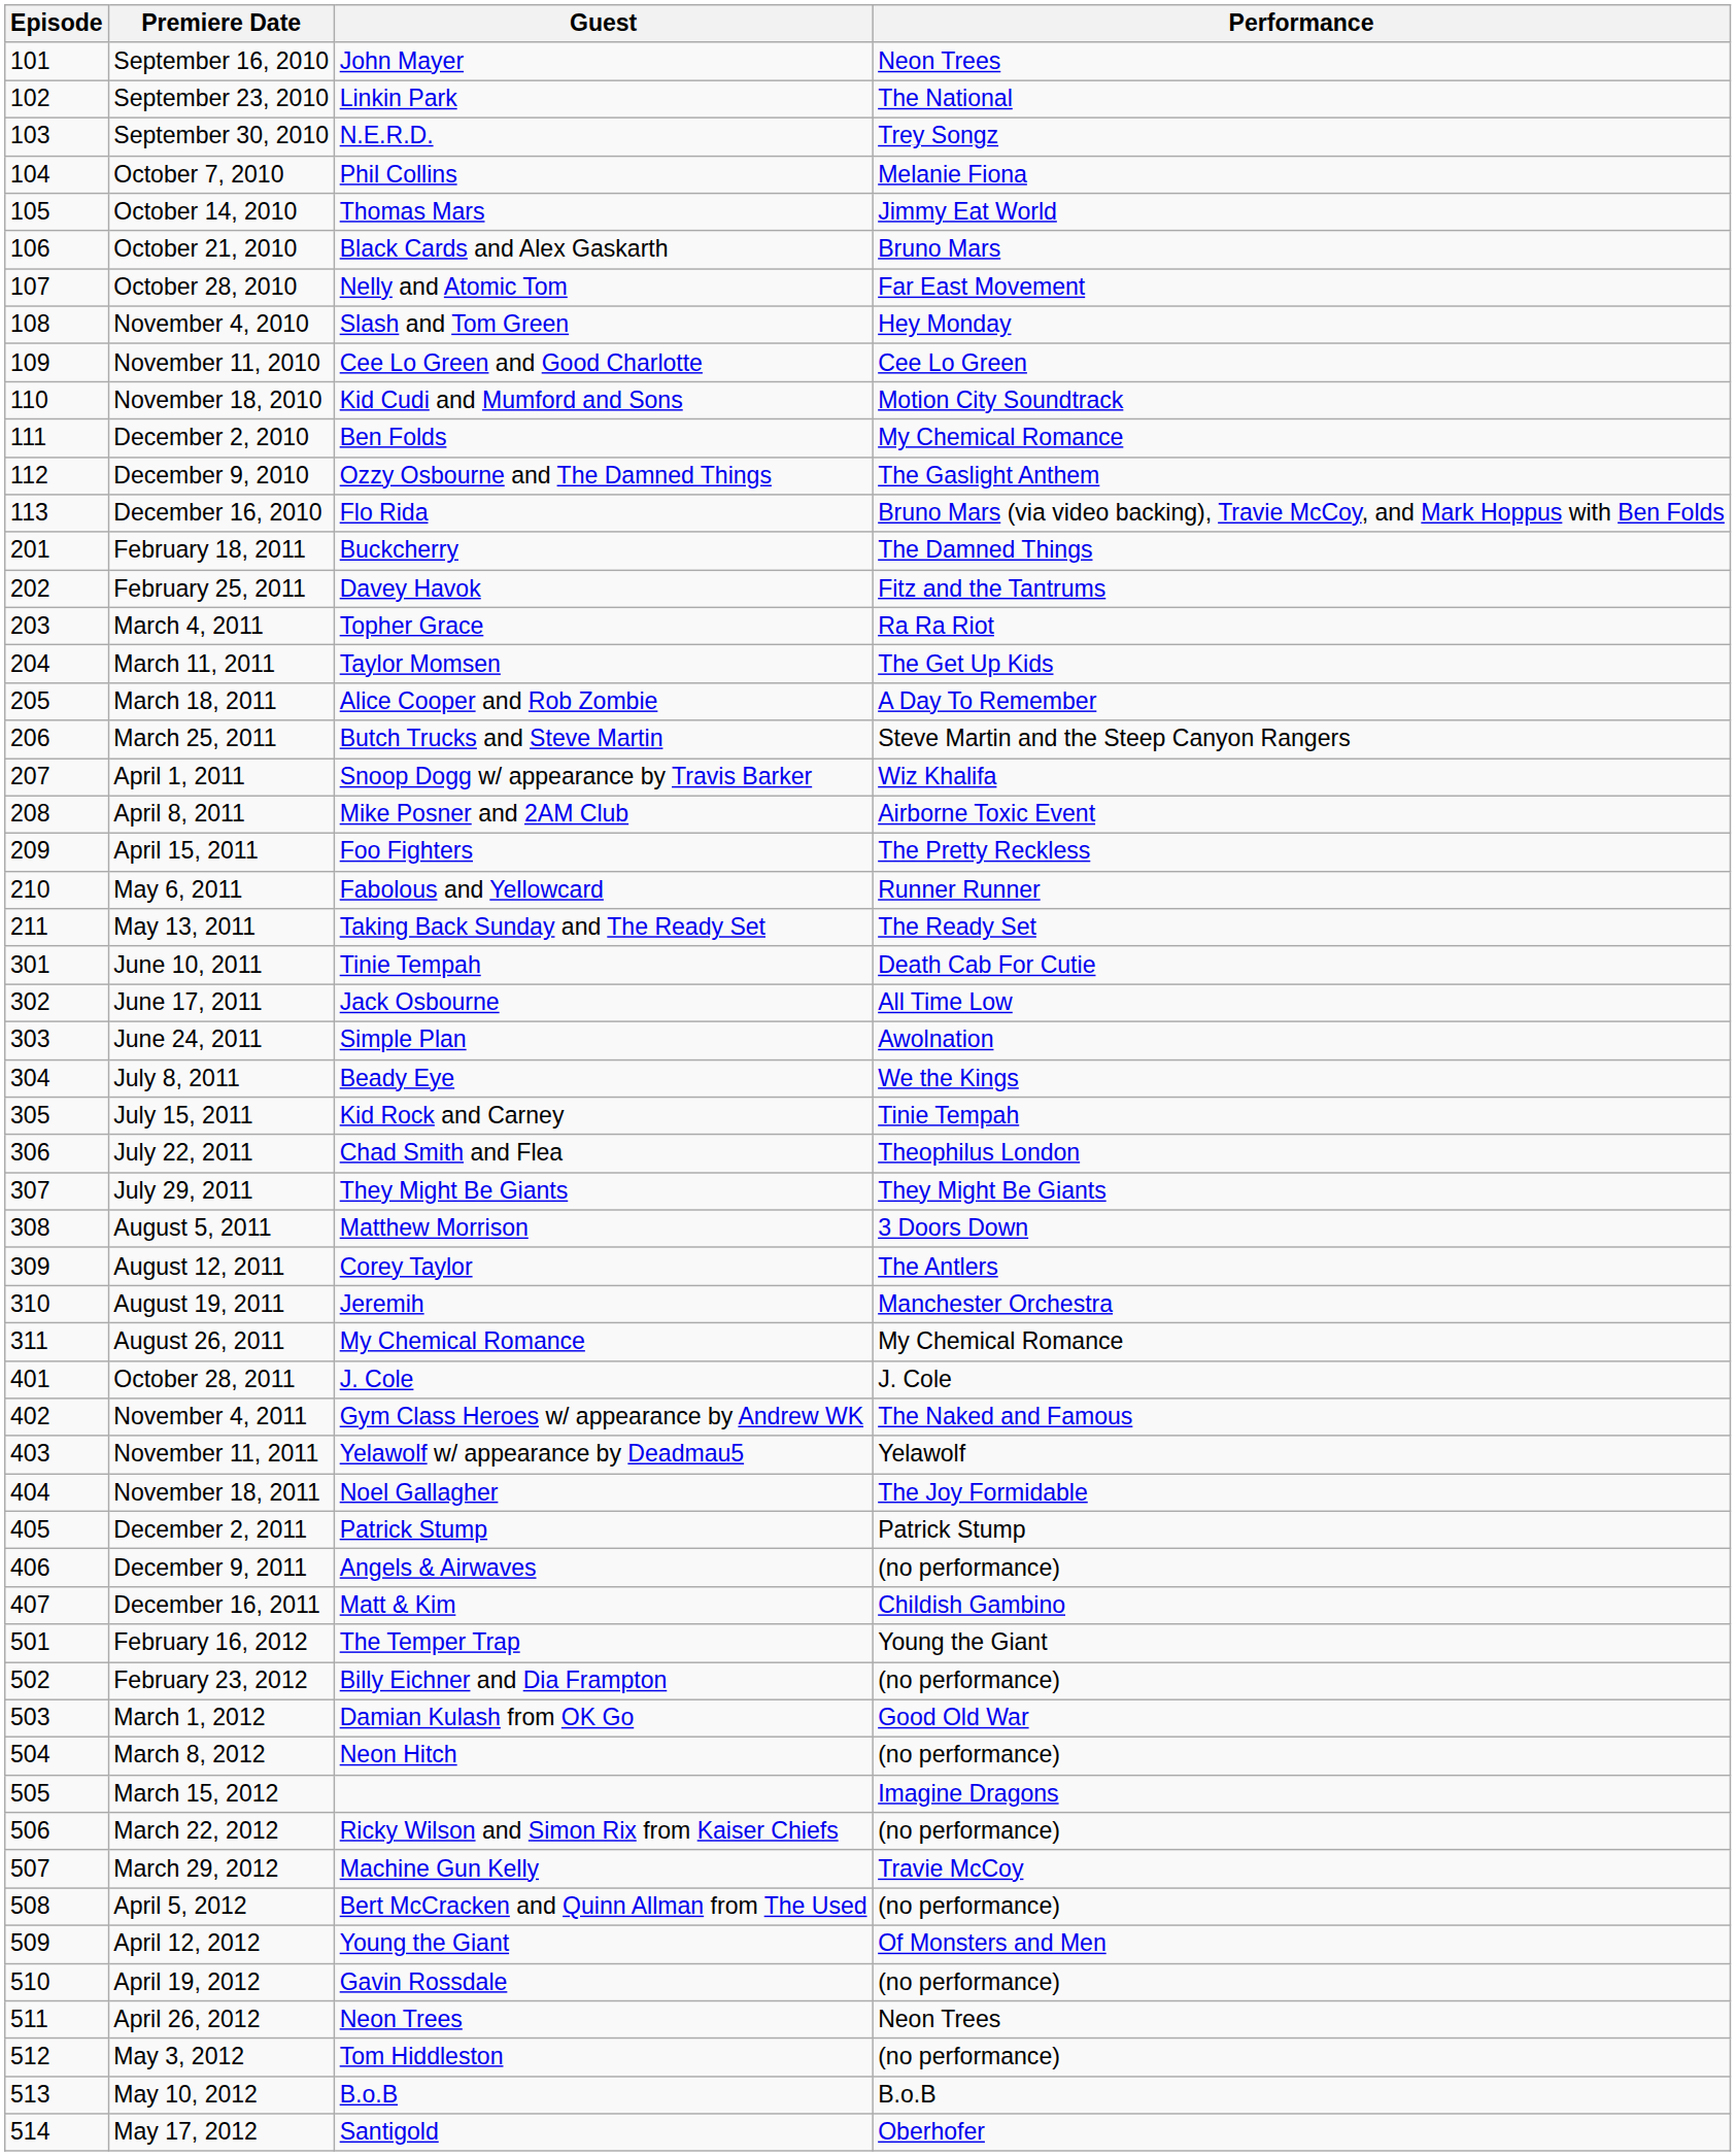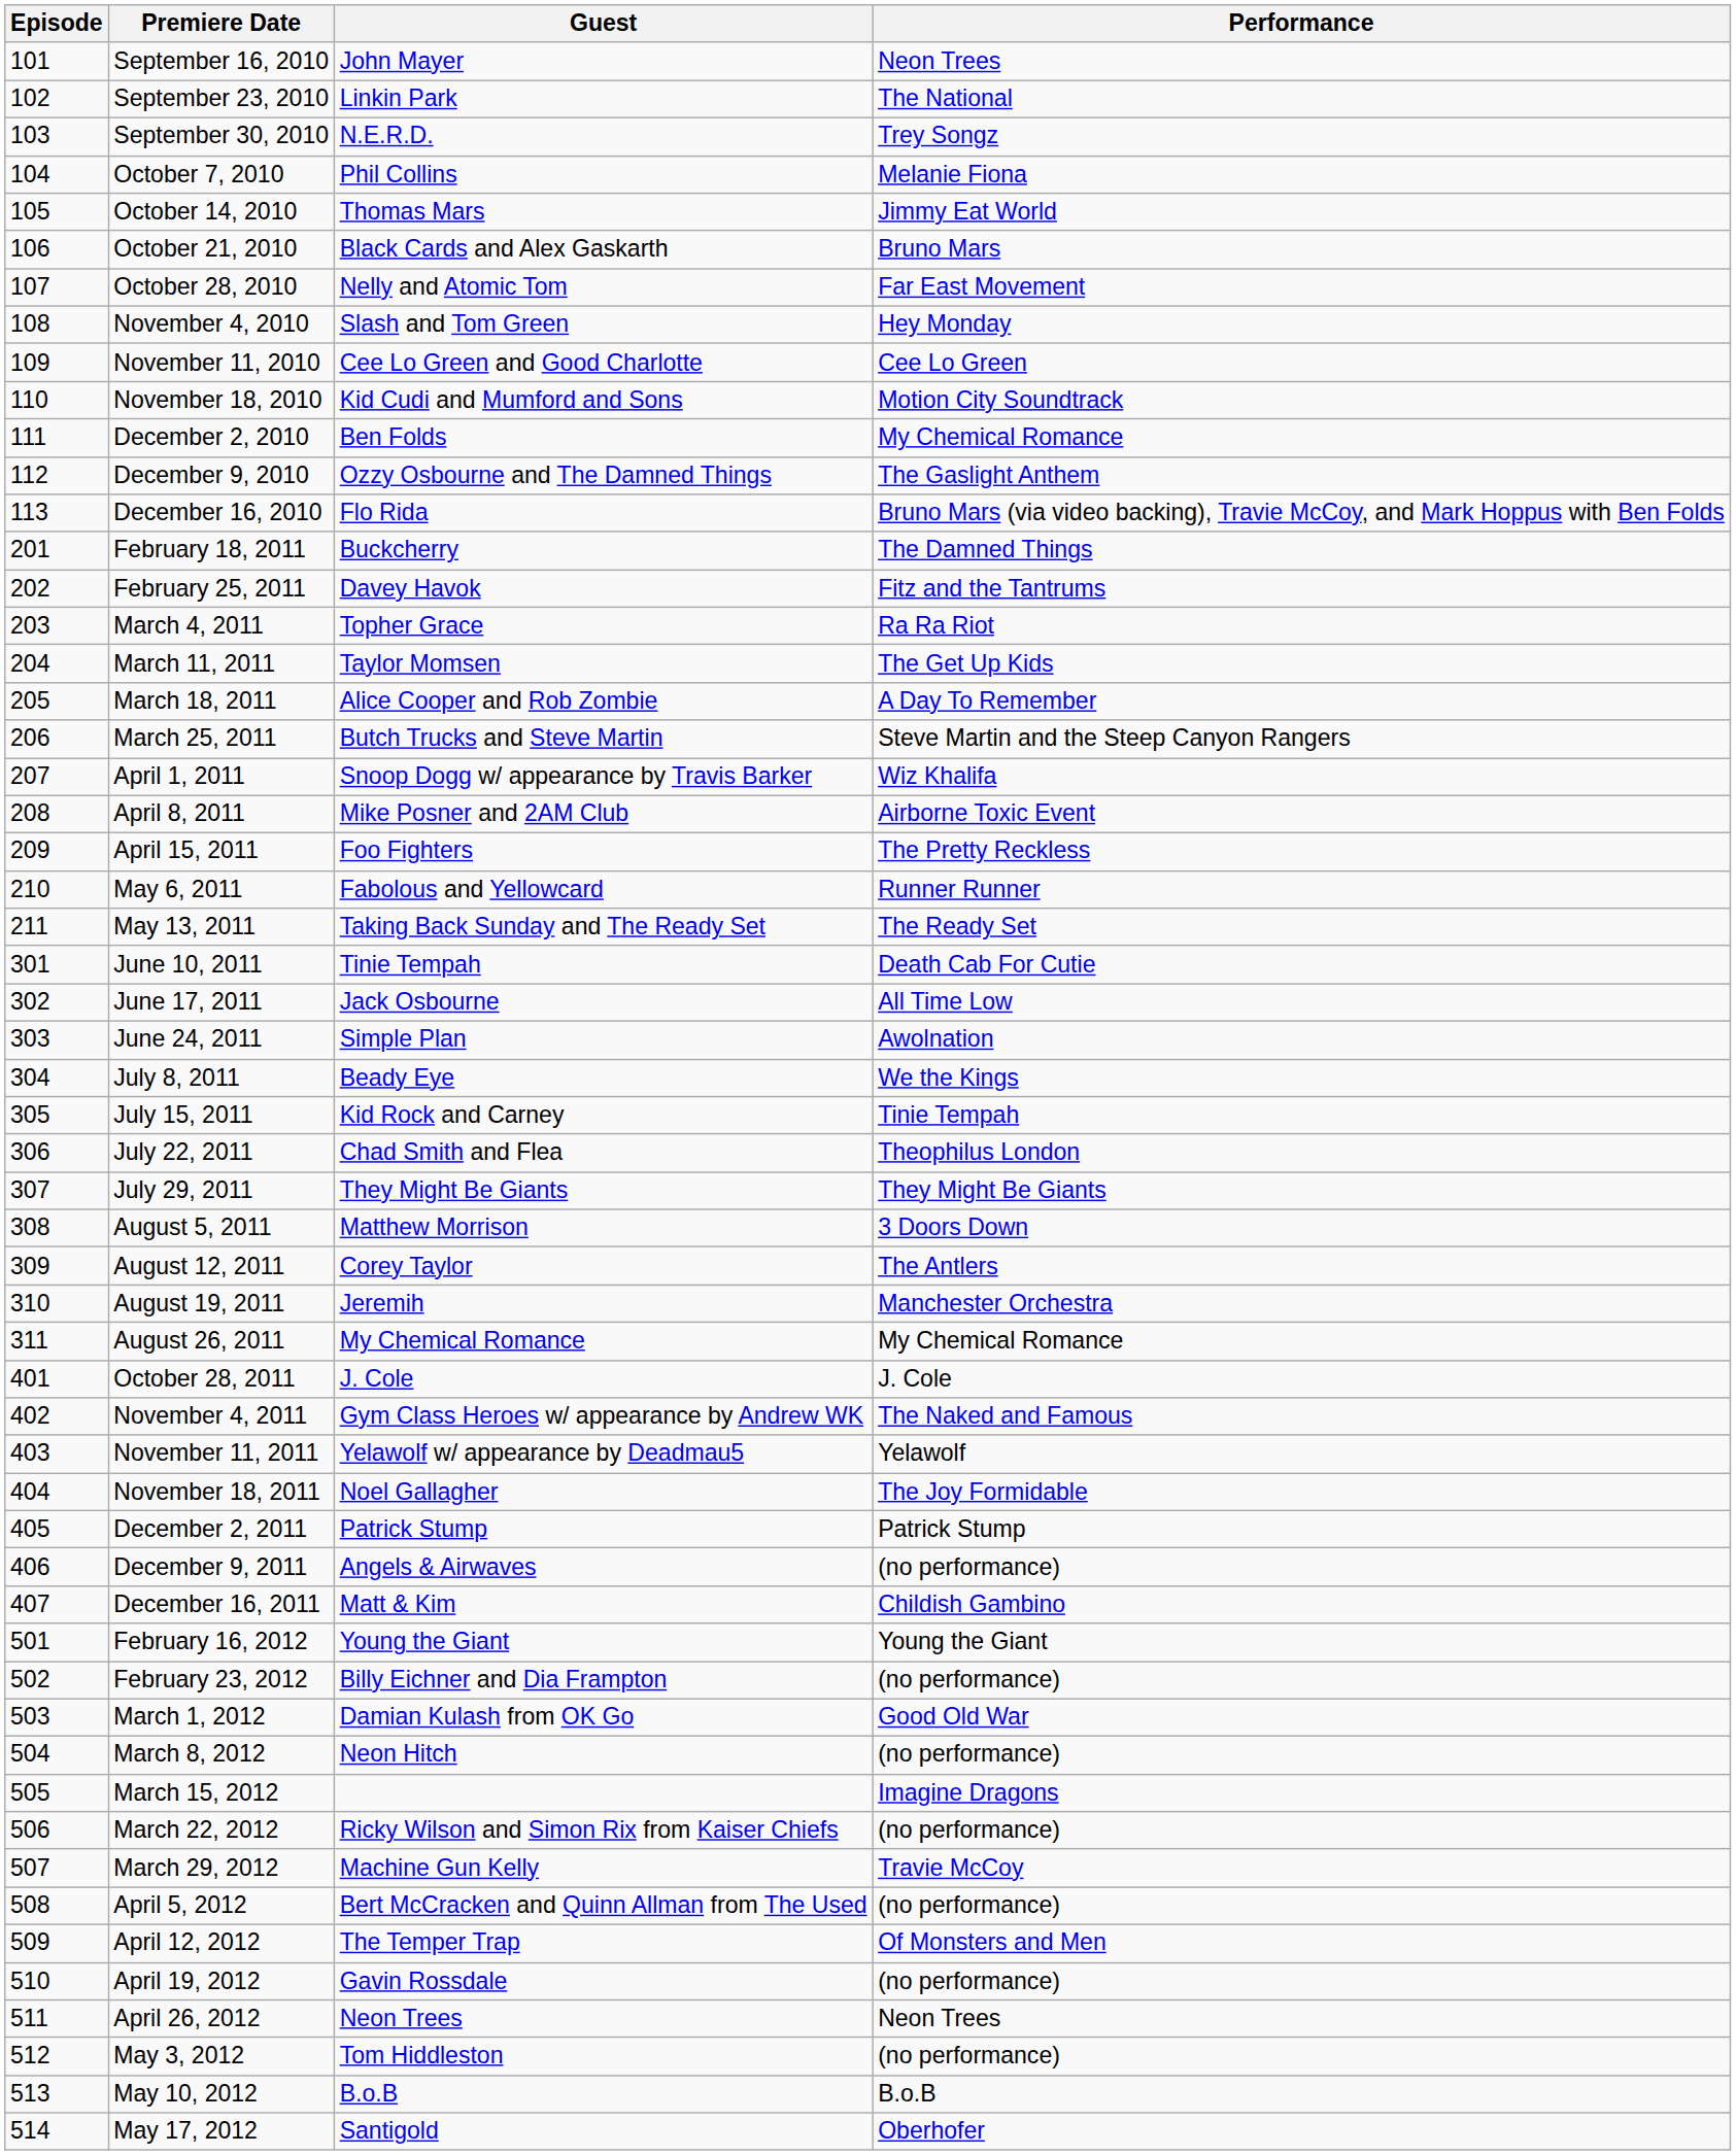 <table class="wikitable">
 <tr>
 <th>Episode</th>
 <th>Premiere Date</th>
 <th>Guest</th>
 <th>Performance</th>
 </tr>
 <tr>
 <td>101</td>
 <td>September 16, 2010</td>
 <td><a href='#'>John Mayer</a></td>
 <td><a href='#'>Neon Trees</a></td>
 </tr>
 <tr>
 <td>102</td>
 <td>September 23, 2010</td>
 <td><a href='#'>Linkin Park</a></td>
 <td><a href='#'>The National</a></td>
 </tr>
 <tr>
 <td>103</td>
 <td>September 30, 2010</td>
 <td><a href='#'>N.E.R.D.</a></td>
 <td><a href='#'>Trey Songz</a></td>
 </tr>
 <tr>
 <td>104</td>
 <td>October 7, 2010</td>
 <td><a href='#'>Phil Collins</a></td>
 <td><a href='#'>Melanie Fiona</a></td>
 </tr>
 <tr>
 <td>105</td>
 <td>October 14, 2010</td>
 <td><a href='#'>Thomas Mars</a></td>
 <td><a href='#'>Jimmy Eat World</a></td>
 </tr>
 <tr>
 <td>106</td>
 <td>October 21, 2010</td>
 <td><a href='#'>Black Cards</a> and Alex Gaskarth</td>
 <td><a href='#'>Bruno Mars</a></td>
 </tr>
 <tr>
 <td>107</td>
 <td>October 28, 2010</td>
 <td><a href='#'>Nelly</a> and <a href='#'>Atomic Tom</a></td>
 <td><a href='#'>Far East Movement</a></td>
 </tr>
 <tr>
 <td>108</td>
 <td>November 4, 2010</td>
 <td><a href='#'>Slash</a> and <a href='#'>Tom Green</a></td>
 <td><a href='#'>Hey Monday</a></td>
 </tr>
 <tr>
 <td>109</td>
 <td>November 11, 2010</td>
 <td><a href='#'>Cee Lo Green</a> and <a href='#'>Good Charlotte</a></td>
 <td><a href='#'>Cee Lo Green</a></td>
 </tr>
 <tr>
 <td>110</td>
 <td>November 18, 2010</td>
 <td><a href='#'>Kid Cudi</a> and <a href='#'>Mumford and Sons</a></td>
 <td><a href='#'>Motion City Soundtrack</a></td>
 </tr>
 <tr>
 <td>111</td>
 <td>December 2, 2010</td>
 <td><a href='#'>Ben Folds</a></td>
 <td><a href='#'>My Chemical Romance</a></td>
 </tr>
 <tr>
 <td>112</td>
 <td>December 9, 2010</td>
 <td><a href='#'>Ozzy Osbourne</a> and <a href='#'>The Damned Things</a></td>
 <td><a href='#'>The Gaslight Anthem</a></td>
 </tr>
 <tr>
 <td>113</td>
 <td>December 16, 2010</td>
 <td><a href='#'>Flo Rida</a></td>
 <td><a href='#'>Bruno Mars</a> (via video backing), <a href='#'>Travie McCoy</a>, and <a href='#'>Mark Hoppus</a> with <a href='#'>Ben Folds</a></td>
 </tr>
 <tr>
 <td>201</td>
 <td>February 18, 2011</td>
 <td><a href='#'>Buckcherry</a></td>
 <td><a href='#'>The Damned Things</a></td>
 </tr>
 <tr>
 <td>202</td>
 <td>February 25, 2011</td>
 <td><a href='#'>Davey Havok</a></td>
 <td><a href='#'>Fitz and the Tantrums</a></td>
 </tr>
 <tr>
 <td>203</td>
 <td>March 4, 2011</td>
 <td><a href='#'>Topher Grace</a></td>
 <td><a href='#'>Ra Ra Riot</a></td>
 </tr>
 <tr>
 <td>204</td>
 <td>March 11, 2011</td>
 <td><a href='#'>Taylor Momsen</a></td>
 <td><a href='#'>The Get Up Kids</a></td>
 </tr>
 <tr>
 <td>205</td>
 <td>March 18, 2011</td>
 <td><a href='#'>Alice Cooper</a> and <a href='#'>Rob Zombie</a></td>
 <td><a href='#'>A Day To Remember</a></td>
 </tr>
 <tr>
 <td>206</td>
 <td>March 25, 2011</td>
 <td><a href='#'>Butch Trucks</a> and <a href='#'>Steve Martin</a></td>
 <td>Steve Martin and the Steep Canyon Rangers</td>
 </tr>
 <tr>
 <td>207</td>
 <td>April 1, 2011</td>
 <td><a href='#'>Snoop Dogg</a> w/ appearance by <a href='#'>Travis Barker</a></td>
 <td><a href='#'>Wiz Khalifa</a></td>
 </tr>
 <tr>
 <td>208</td>
 <td>April 8, 2011</td>
 <td><a href='#'>Mike Posner</a> and <a href='#'>2AM Club</a></td>
 <td><a href='#'>Airborne Toxic Event</a></td>
 </tr>
 <tr>
 <td>209</td>
 <td>April 15, 2011</td>
 <td><a href='#'>Foo Fighters</a></td>
 <td><a href='#'>The Pretty Reckless</a></td>
 </tr>
 <tr>
 <td>210</td>
 <td>May 6, 2011</td>
 <td><a href='#'>Fabolous</a> and <a href='#'>Yellowcard</a></td>
 <td><a href='#'>Runner Runner</a></td>
 </tr>
 <tr>
 <td>211</td>
 <td>May 13, 2011</td>
 <td><a href='#'>Taking Back Sunday</a> and <a href='#'>The Ready Set</a></td>
 <td><a href='#'>The Ready Set</a></td>
 </tr>
 <tr>
 <td>301</td>
 <td>June 10, 2011</td>
 <td><a href='#'>Tinie Tempah</a></td>
 <td><a href='#'>Death Cab For Cutie</a></td>
 </tr>
 <tr>
 <td>302</td>
 <td>June 17, 2011</td>
 <td><a href='#'>Jack Osbourne</a></td>
 <td><a href='#'>All Time Low</a></td>
 </tr>
 <tr>
 <td>303</td>
 <td>June 24, 2011</td>
 <td><a href='#'>Simple Plan</a></td>
 <td><a href='#'>Awolnation</a></td>
 </tr>
 <tr>
 <td>304</td>
 <td>July 8, 2011</td>
 <td><a href='#'>Beady Eye</a></td>
 <td><a href='#'>We the Kings</a></td>
 </tr>
 <tr>
 <td>305</td>
 <td>July 15, 2011</td>
 <td><a href='#'>Kid Rock</a> and Carney</td>
 <td><a href='#'>Tinie Tempah</a></td>
 </tr>
 <tr>
 <td>306</td>
 <td>July 22, 2011</td>
 <td><a href='#'>Chad Smith</a> and Flea</td>
 <td><a href='#'>Theophilus London</a></td>
 </tr>
 <tr>
 <td>307</td>
 <td>July 29, 2011</td>
 <td><a href='#'>They Might Be Giants</a></td>
 <td><a href='#'>They Might Be Giants</a></td>
 </tr>
 <tr>
 <td>308</td>
 <td>August 5, 2011</td>
 <td><a href='#'>Matthew Morrison</a></td>
 <td><a href='#'>3 Doors Down</a></td>
 </tr>
 <tr>
 <td>309</td>
 <td>August 12, 2011</td>
 <td><a href='#'>Corey Taylor</a></td>
 <td><a href='#'>The Antlers</a></td>
 </tr>
 <tr>
 <td>310</td>
 <td>August 19, 2011</td>
 <td><a href='#'>Jeremih</a></td>
 <td><a href='#'>Manchester Orchestra</a></td>
 </tr>
 <tr>
 <td>311</td>
 <td>August 26, 2011</td>
 <td><a href='#'>My Chemical Romance</a></td>
 <td>My Chemical Romance</td>
 </tr>
 <tr>
 <td>401</td>
 <td>October 28, 2011</td>
 <td><a href='#'>J. Cole</a></td>
 <td>J. Cole</td>
 </tr>
 <tr>
 <td>402</td>
 <td>November 4, 2011</td>
 <td><a href='#'>Gym Class Heroes</a> w/ appearance by <a href='#'>Andrew WK</a></td>
 <td><a href='#'>The Naked and Famous</a></td>
 </tr>
 <tr>
 <td>403</td>
 <td>November 11, 2011</td>
 <td><a href='#'>Yelawolf</a> w/ appearance by <a href='#'>Deadmau5</a></td>
 <td>Yelawolf</td>
 </tr>
 <tr>
 <td>404</td>
 <td>November 18, 2011</td>
 <td><a href='#'>Noel Gallagher</a></td>
 <td><a href='#'>The Joy Formidable</a></td>
 </tr>
 <tr>
 <td>405</td>
 <td>December 2, 2011</td>
 <td><a href='#'>Patrick Stump</a></td>
 <td>Patrick Stump</td>
 </tr>
 <tr>
 <td>406</td>
 <td>December 9, 2011</td>
 <td><a href='#'>Angels & Airwaves</a></td>
 <td>(no performance)</td>
 </tr>
 <tr>
 <td>407</td>
 <td>December 16, 2011</td>
 <td><a href='#'>Matt & Kim</a></td>
 <td><a href='#'>Childish Gambino</a></td>
 </tr>
 <tr>
 <td>501</td>
 <td>February 16, 2012</td>
-<td><a href='#'>The Temper Trap</a></td>
+<td><a href='#'>Young the Giant</a></td>
 <td>Young the Giant</td>
 </tr>
 <tr>
 <td>502</td>
 <td>February 23, 2012</td>
 <td><a href='#'>Billy Eichner</a> and <a href='#'>Dia Frampton</a></td>
 <td>(no performance)</td>
 </tr>
 <tr>
 <td>503</td>
 <td>March 1, 2012</td>
 <td><a href='#'>Damian Kulash</a> from <a href='#'>OK Go</a></td>
 <td><a href='#'>Good Old War</a></td>
 </tr>
 <tr>
 <td>504</td>
 <td>March 8, 2012</td>
 <td><a href='#'>Neon Hitch</a></td>
 <td>(no performance)</td>
 </tr>
 <tr>
 <td>505</td>
 <td>March 15, 2012</td>
 <td></td>
 <td><a href='#'>Imagine Dragons</a></td>
 </tr>
 <tr>
 <td>506</td>
 <td>March 22, 2012</td>
 <td><a href='#'>Ricky Wilson</a> and <a href='#'>Simon Rix</a> from <a href='#'>Kaiser Chiefs</a></td>
 <td>(no performance)</td>
 </tr>
 <tr>
 <td>507</td>
 <td>March 29, 2012</td>
 <td><a href='#'>Machine Gun Kelly</a></td>
 <td><a href='#'>Travie McCoy</a></td>
 </tr>
 <tr>
 <td>508</td>
 <td>April 5, 2012</td>
 <td><a href='#'>Bert McCracken</a> and <a href='#'>Quinn Allman</a> from <a href='#'>The Used</a></td>
 <td>(no performance)</td>
 </tr>
 <tr>
 <td>509</td>
 <td>April 12, 2012</td>
-<td><a href='#'>Young the Giant</a></td>
+<td><a href='#'>The Temper Trap</a></td>
 <td><a href='#'>Of Monsters and Men</a></td>
 </tr>
 <tr>
 <td>510</td>
 <td>April 19, 2012</td>
 <td><a href='#'>Gavin Rossdale</a></td>
 <td>(no performance)</td>
 </tr>
 <tr>
 <td>511</td>
 <td>April 26, 2012</td>
 <td><a href='#'>Neon Trees</a></td>
 <td>Neon Trees</td>
 </tr>
 <tr>
 <td>512</td>
 <td>May 3, 2012</td>
 <td><a href='#'>Tom Hiddleston</a></td>
 <td>(no performance)</td>
 </tr>
 <tr>
 <td>513</td>
 <td>May 10, 2012</td>
 <td><a href='#'>B.o.B</a></td>
 <td>B.o.B</td>
 </tr>
 <tr>
 <td>514</td>
 <td>May 17, 2012</td>
 <td><a href='#'>Santigold</a></td>
 <td><a href='#'>Oberhofer</a></td>
 </tr>
 </table>
